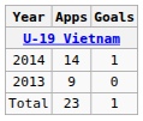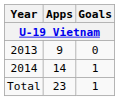 <table class = "wikitable" style = "text-align: center">
 <tr>
 <th>Year</th>
 <th>Apps</th>
 <th>Goals</th>
 </tr>
 <tr>
 <th colspan = 3><a href='#'>U-19 Vietnam</a></th>
 </tr>
 <tr>
+<td>2013</td>
+<td>9</td>
+<td>0</td>
+</tr>
+<tr>
 <td>2014</td>
 <td>14</td>
 <td>1</td>
-</tr>
-<tr>
-<td>2013</td>
-<td>9</td>
-<td>0</td>
 </tr>
 <tr>
 <td>Total</td>
 <td>23</td>
 <td>1</td>
 </tr>
 </table>
